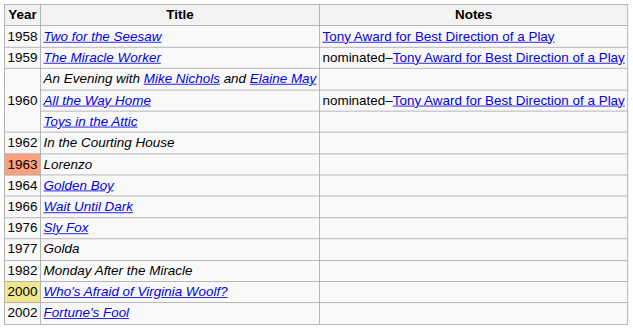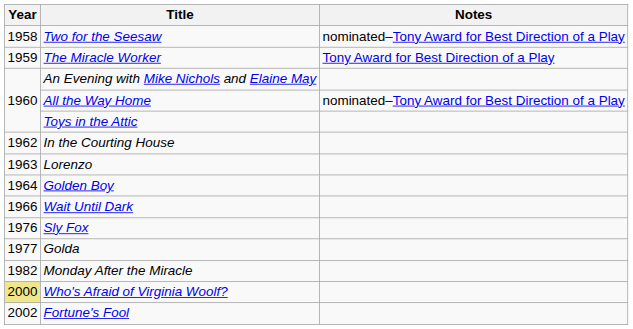 <table class="wikitable sortable">
 <tr>
 <th>Year</th>
 <th>Title</th>
 <th class="unsortable">Notes</th>
 </tr>
 <tr>
 <td>1958</td>
 <td><em><a href='#'>Two for the Seesaw</a></em></td>
-<td><a href='#'>Tony Award for Best Direction of a Play</a></td>
+<td>nominated–<a href='#'>Tony Award for Best Direction of a Play</a></td>
 </tr>
 <tr>
 <td>1959</td>
 <td><em><a href='#'>The Miracle Worker</a></em></td>
-<td>nominated–<a href='#'>Tony Award for Best Direction of a Play</a></td>
+<td><a href='#'>Tony Award for Best Direction of a Play</a></td>
 </tr>
 <tr>
 <td rowspan="3">1960</td>
 <td><em>An Evening with <a href='#'>Mike Nichols</a> and <a href='#'>Elaine May</a></em></td>
 <td></td>
 </tr>
 <tr>
 <td><em><a href='#'>All the Way Home</a></em></td>
 <td>nominated–<a href='#'>Tony Award for Best Direction of a Play</a></td>
 </tr>
 <tr>
 <td><em><a href='#'>Toys in the Attic</a></em></td>
 <td></td>
 </tr>
 <tr>
 <td>1962</td>
 <td><em>In the Courting House</em></td>
 <td></td>
 </tr>
 <tr>
-<td style="background: lightsalmon;">1963</td>
+<td>1963</td>
 <td><em>Lorenzo</em></td>
 <td></td>
 </tr>
 <tr>
 <td>1964</td>
 <td><em><a href='#'>Golden Boy</a></em></td>
 <td></td>
 </tr>
 <tr>
 <td>1966</td>
 <td><em><a href='#'>Wait Until Dark</a></em></td>
 <td></td>
 </tr>
 <tr>
 <td>1976</td>
 <td><em><a href='#'>Sly Fox</a></em></td>
 <td></td>
 </tr>
 <tr>
 <td>1977</td>
 <td><em>Golda</em></td>
 <td></td>
 </tr>
 <tr>
 <td>1982</td>
 <td><em>Monday After the Miracle</em></td>
 <td></td>
 </tr>
 <tr>
 <td style="background: khaki;">2000</td>
 <td><em><a href='#'>Who's Afraid of Virginia Woolf?</a></em></td>
 <td></td>
 </tr>
 <tr>
 <td>2002</td>
 <td><em><a href='#'>Fortune's Fool</a></em></td>
 <td></td>
 </tr>
 </table>
